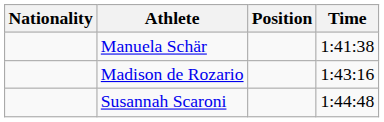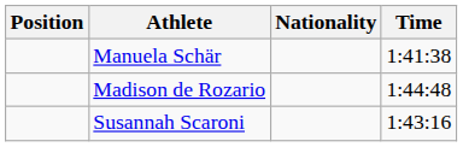 <table class="wikitable sortable">
 <tr>
+<th>Position</th>
+<th>Athlete</th>
 <th>Nationality</th>
-<th>Athlete</th>
-<th>Position</th>
 <th>Time</th>
 </tr>
 <tr>
+<td align=center></td>
+<td><a href='#'>Manuela Schär</a></td>
 <td></td>
-<td><a href='#'>Manuela Schär</a></td>
-<td align=center></td>
 <td>1:41:38</td>
 </tr>
 <tr>
+<td align=center></td>
+<td><a href='#'>Madison de Rozario</a></td>
 <td></td>
-<td><a href='#'>Madison de Rozario</a></td>
+<td>1:44:48</td>
+</tr>
+<tr>
 <td align=center></td>
+<td><a href='#'>Susannah Scaroni</a></td>
+<td></td>
 <td>1:43:16</td>
 </tr>
-<tr>
-<td></td>
-<td><a href='#'>Susannah Scaroni</a></td>
-<td align=center></td>
-<td>1:44:48</td>
-</tr>
 </table>
